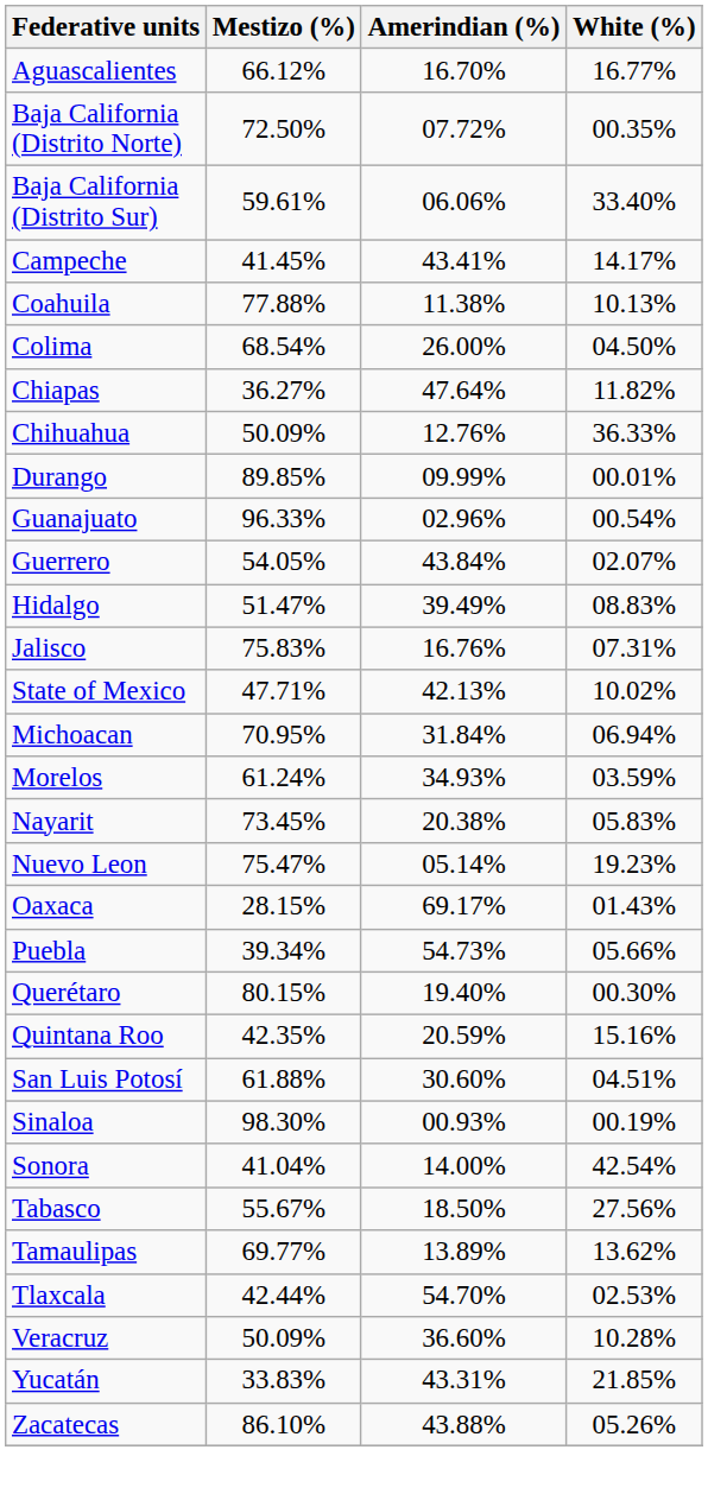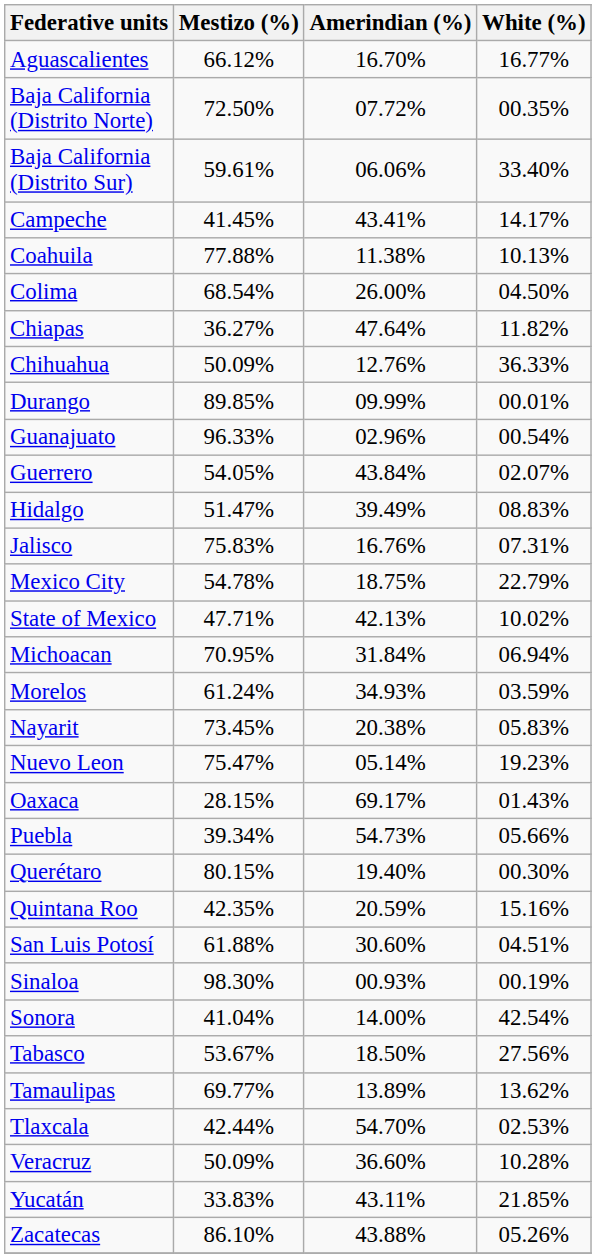 <table class="wikitable sortable" style="float:center; text-align:center;">
 <tr>
 <th>Federative units</th>
 <th>Mestizo (%)</th>
 <th>Amerindian (%)</th>
 <th>White (%)</th>
 </tr>
 <tr>
 <td style="text-align:left"><a href='#'>Aguascalientes</a></td>
 <td>66.12%</td>
 <td>16.70%</td>
 <td>16.77%</td>
 </tr>
 <tr>
 <td style="text-align:left"><a href='#'>Baja California<br>(Distrito Norte)</a></td>
 <td>72.50%</td>
 <td>07.72%</td>
 <td>00.35%</td>
 </tr>
 <tr>
 <td style="text-align:left"><a href='#'>Baja California<br>(Distrito Sur)</a></td>
 <td>59.61%</td>
 <td>06.06%</td>
 <td>33.40%</td>
 </tr>
 <tr>
 <td style="text-align:left"><a href='#'>Campeche</a></td>
 <td>41.45%</td>
 <td>43.41%</td>
 <td>14.17%</td>
 </tr>
 <tr>
 <td style="text-align:left"><a href='#'>Coahuila</a></td>
 <td>77.88%</td>
 <td>11.38%</td>
 <td>10.13%</td>
 </tr>
 <tr>
 <td style="text-align:left"><a href='#'>Colima</a></td>
 <td>68.54%</td>
 <td>26.00%</td>
 <td>04.50%</td>
 </tr>
 <tr>
 <td style="text-align:left"><a href='#'>Chiapas</a></td>
 <td>36.27%</td>
 <td>47.64%</td>
 <td>11.82%</td>
 </tr>
 <tr>
 <td style="text-align:left"><a href='#'>Chihuahua</a></td>
 <td>50.09%</td>
 <td>12.76%</td>
 <td>36.33%</td>
 </tr>
 <tr>
 <td style="text-align:left"><a href='#'>Durango</a></td>
 <td>89.85%</td>
 <td>09.99%</td>
 <td>00.01%</td>
 </tr>
 <tr>
 <td style="text-align:left"><a href='#'>Guanajuato</a></td>
 <td>96.33%</td>
 <td>02.96%</td>
 <td>00.54%</td>
 </tr>
 <tr>
 <td style="text-align:left"><a href='#'>Guerrero</a></td>
 <td>54.05%</td>
 <td>43.84%</td>
 <td>02.07%</td>
 </tr>
 <tr>
 <td style="text-align:left"><a href='#'>Hidalgo</a></td>
 <td>51.47%</td>
 <td>39.49%</td>
 <td>08.83%</td>
 </tr>
 <tr>
 <td style="text-align:left"><a href='#'>Jalisco</a></td>
 <td>75.83%</td>
 <td>16.76%</td>
 <td>07.31%</td>
 </tr>
 <tr>
+<td style="text-align:left"><a href='#'>Mexico City</a></td>
+<td>54.78%</td>
+<td>18.75%</td>
+<td>22.79%</td>
+</tr>
+<tr>
 <td style="text-align:left"><a href='#'>State of Mexico</a></td>
 <td>47.71%</td>
 <td>42.13%</td>
 <td>10.02%</td>
 </tr>
 <tr>
 <td style="text-align:left"><a href='#'>Michoacan</a></td>
 <td>70.95%</td>
 <td>31.84%</td>
 <td>06.94%</td>
 </tr>
 <tr>
 <td style="text-align:left"><a href='#'>Morelos</a></td>
 <td>61.24%</td>
 <td>34.93%</td>
 <td>03.59%</td>
 </tr>
 <tr>
 <td style="text-align:left"><a href='#'>Nayarit</a></td>
 <td>73.45%</td>
 <td>20.38%</td>
 <td>05.83%</td>
 </tr>
 <tr>
 <td style="text-align:left"><a href='#'>Nuevo Leon</a></td>
 <td>75.47%</td>
 <td>05.14%</td>
 <td>19.23%</td>
 </tr>
 <tr>
 <td style="text-align:left"><a href='#'>Oaxaca</a></td>
 <td>28.15%</td>
 <td>69.17%</td>
 <td>01.43%</td>
 </tr>
 <tr>
 <td style="text-align:left"><a href='#'>Puebla</a></td>
 <td>39.34%</td>
 <td>54.73%</td>
 <td>05.66%</td>
 </tr>
 <tr>
 <td style="text-align:left"><a href='#'>Querétaro</a></td>
 <td>80.15%</td>
 <td>19.40%</td>
 <td>00.30%</td>
 </tr>
 <tr>
 <td style="text-align:left"><a href='#'>Quintana Roo</a></td>
 <td>42.35%</td>
 <td>20.59%</td>
 <td>15.16%</td>
 </tr>
 <tr>
 <td style="text-align:left"><a href='#'>San Luis Potosí</a></td>
 <td>61.88%</td>
 <td>30.60%</td>
 <td>04.51%</td>
 </tr>
 <tr>
 <td style="text-align:left"><a href='#'>Sinaloa</a></td>
 <td>98.30%</td>
 <td>00.93%</td>
 <td>00.19%</td>
 </tr>
 <tr>
 <td style="text-align:left"><a href='#'>Sonora</a></td>
 <td>41.04%</td>
 <td>14.00%</td>
 <td>42.54%</td>
 </tr>
 <tr>
 <td style="text-align:left"><a href='#'>Tabasco</a></td>
-<td>55.67%</td>
+<td>53.67%</td>
 <td>18.50%</td>
 <td>27.56%</td>
 </tr>
 <tr>
 <td style="text-align:left"><a href='#'>Tamaulipas</a></td>
 <td>69.77%</td>
 <td>13.89%</td>
 <td>13.62%</td>
 </tr>
 <tr>
 <td style="text-align:left"><a href='#'>Tlaxcala</a></td>
 <td>42.44%</td>
 <td>54.70%</td>
 <td>02.53%</td>
 </tr>
 <tr>
 <td style="text-align:left"><a href='#'>Veracruz</a></td>
 <td>50.09%</td>
 <td>36.60%</td>
 <td>10.28%</td>
 </tr>
 <tr>
 <td style="text-align:left"><a href='#'>Yucatán</a></td>
 <td>33.83%</td>
-<td>43.31%</td>
+<td>43.11%</td>
 <td>21.85%</td>
 </tr>
 <tr>
 <td style="text-align:left"><a href='#'>Zacatecas</a></td>
 <td>86.10%</td>
 <td>43.88%</td>
 <td>05.26%</td>
 </tr>
 <tr>
 </tr>
 </table>
